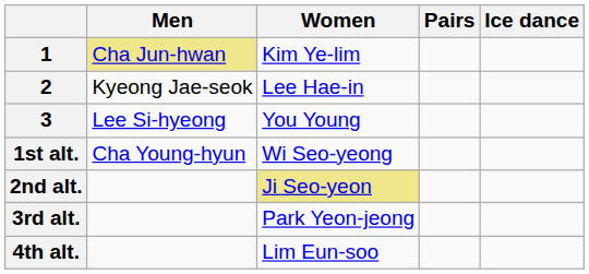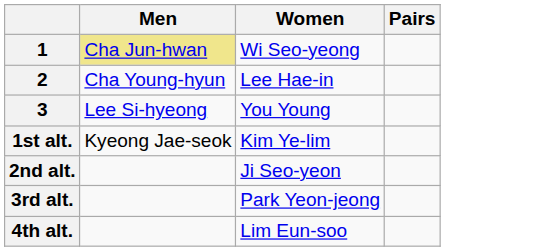 <table class="wikitable">
 <tr>
 <th></th>
 <th>Men</th>
 <th>Women</th>
 <th>Pairs</th>
-<th>Ice dance</th>
 </tr>
 <tr>
 <th>1</th>
 <td style="background: khaki;"><a href='#'>Cha Jun-hwan</a></td>
-<td><a href='#'>Kim Ye-lim</a></td>
-<td></td>
+<td><a href='#'>Wi Seo-yeong</a></td>
 <td></td>
 </tr>
 <tr>
 <th>2</th>
-<td>Kyeong Jae-seok</td>
+<td><a href='#'>Cha Young-hyun</a></td>
 <td><a href='#'>Lee Hae-in</a></td>
-<td></td>
 <td></td>
 </tr>
 <tr>
 <th>3</th>
 <td><a href='#'>Lee Si-hyeong</a></td>
 <td><a href='#'>You Young</a></td>
 <td></td>
-<td></td>
 </tr>
 <tr>
 <th>1st alt.</th>
-<td><a href='#'>Cha Young-hyun</a></td>
-<td><a href='#'>Wi Seo-yeong</a></td>
-<td></td>
+<td>Kyeong Jae-seok</td>
+<td><a href='#'>Kim Ye-lim</a></td>
 <td></td>
 </tr>
 <tr>
 <th>2nd alt.</th>
 <td></td>
-<td style="background: khaki;"><a href='#'>Ji Seo-yeon</a></td>
-<td></td>
+<td><a href='#'>Ji Seo-yeon</a></td>
 <td></td>
 </tr>
 <tr>
 <th>3rd alt.</th>
 <td></td>
 <td><a href='#'>Park Yeon-jeong</a></td>
 <td></td>
-<td></td>
 </tr>
 <tr>
 <th>4th alt.</th>
 <td></td>
 <td><a href='#'>Lim Eun-soo</a></td>
 <td></td>
-<td></td>
 </tr>
 </table>
